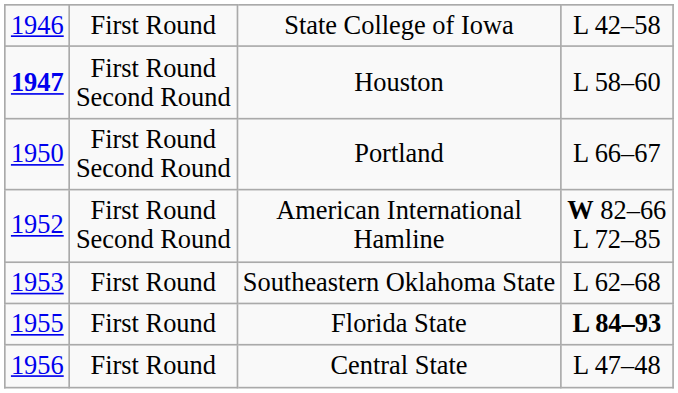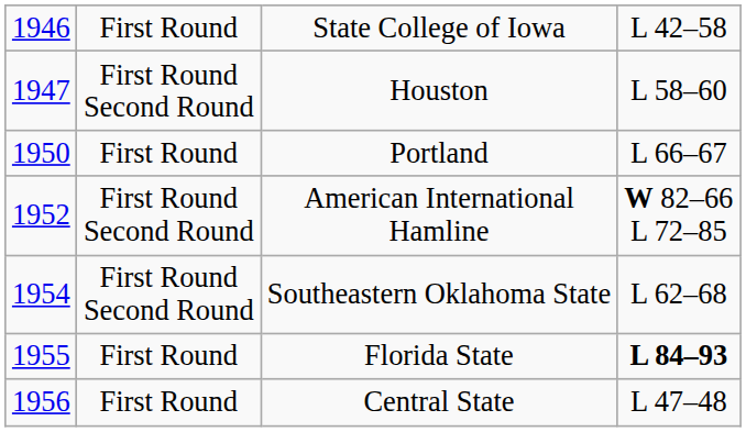 <table class=wikitable style="text-align:center">
 <tr>
 <td><a href='#'>1946</a></td>
 <td>First Round</td>
 <td>State College of Iowa</td>
 <td>L 42–58</td>
 </tr>
 <tr>
-<td><strong><a href='#'>1947</a></strong></td>
+<td><a href='#'>1947</a></td>
 <td>First Round<br>Second Round</td>
 <td>Houston</td>
 <td>L 58–60</td>
 </tr>
 <tr>
 <td><a href='#'>1950</a></td>
-<td>First Round<br>Second Round</td>
+<td>First Round</td>
 <td>Portland</td>
 <td>L 66–67</td>
 </tr>
 <tr>
 <td><a href='#'>1952</a></td>
 <td>First Round<br>Second Round</td>
 <td>American International<br>Hamline</td>
 <td><strong>W</strong> 82–66<br>L 72–85</td>
 </tr>
 <tr>
-<td><a href='#'>1953</a></td>
-<td>First Round</td>
+<td><a href='#'>1954</a></td>
+<td>First Round<br>Second Round</td>
 <td>Southeastern Oklahoma State</td>
 <td>L 62–68</td>
 </tr>
 <tr>
 <td><a href='#'>1955</a></td>
 <td>First Round</td>
 <td>Florida State</td>
 <td><strong>L 84–93</strong></td>
 </tr>
 <tr>
 <td><a href='#'>1956</a></td>
 <td>First Round</td>
 <td>Central State</td>
 <td>L 47–48</td>
 </tr>
 </table>
